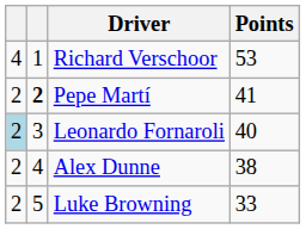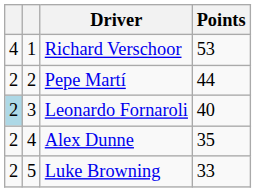 <table class="wikitable" style="font-size: 85%;">
 <tr>
 <th></th>
 <th></th>
 <th>Driver</th>
 <th>Points</th>
 </tr>
 <tr>
 <td align="left"> 4</td>
 <td align="center">1</td>
 <td> <a href='#'>Richard Verschoor</a></td>
 <td>53</td>
 </tr>
 <tr>
 <td align="left"> 2</td>
-<td align="center"><strong>2</strong></td>
+<td align="center">2</td>
 <td> <a href='#'>Pepe Martí</a></td>
-<td>41</td>
+<td>44</td>
 </tr>
 <tr>
 <td align="left" style="background: lightblue;"> 2</td>
 <td align="center">3</td>
 <td> <a href='#'>Leonardo Fornaroli</a></td>
 <td>40</td>
 </tr>
 <tr>
 <td align="left"> 2</td>
 <td align="center">4</td>
 <td> <a href='#'>Alex Dunne</a></td>
-<td>38</td>
+<td>35</td>
 </tr>
 <tr>
 <td align="left"> 2</td>
 <td align="center">5</td>
 <td> <a href='#'>Luke Browning</a></td>
 <td>33</td>
 </tr>
 </table>
